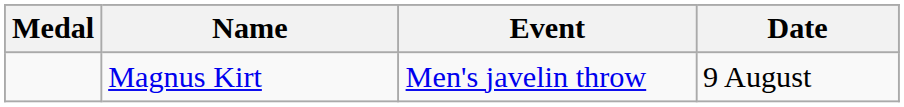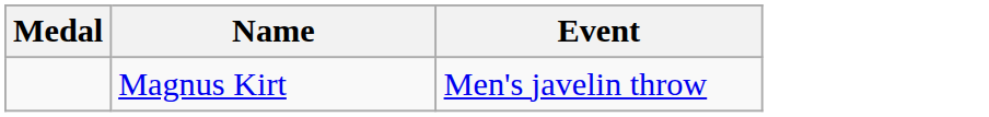 <table class="wikitable" style="font-size:100%">
 <tr>
 <th>Medal</th>
 <th width=150>Name</th>
 <th width=150>Event</th>
-<th width=100>Date</th>
 </tr>
 <tr>
 <td></td>
 <td><a href='#'>Magnus Kirt</a></td>
 <td><a href='#'>Men's javelin throw</a></td>
-<td>9 August</td>
 </tr>
 </table>
